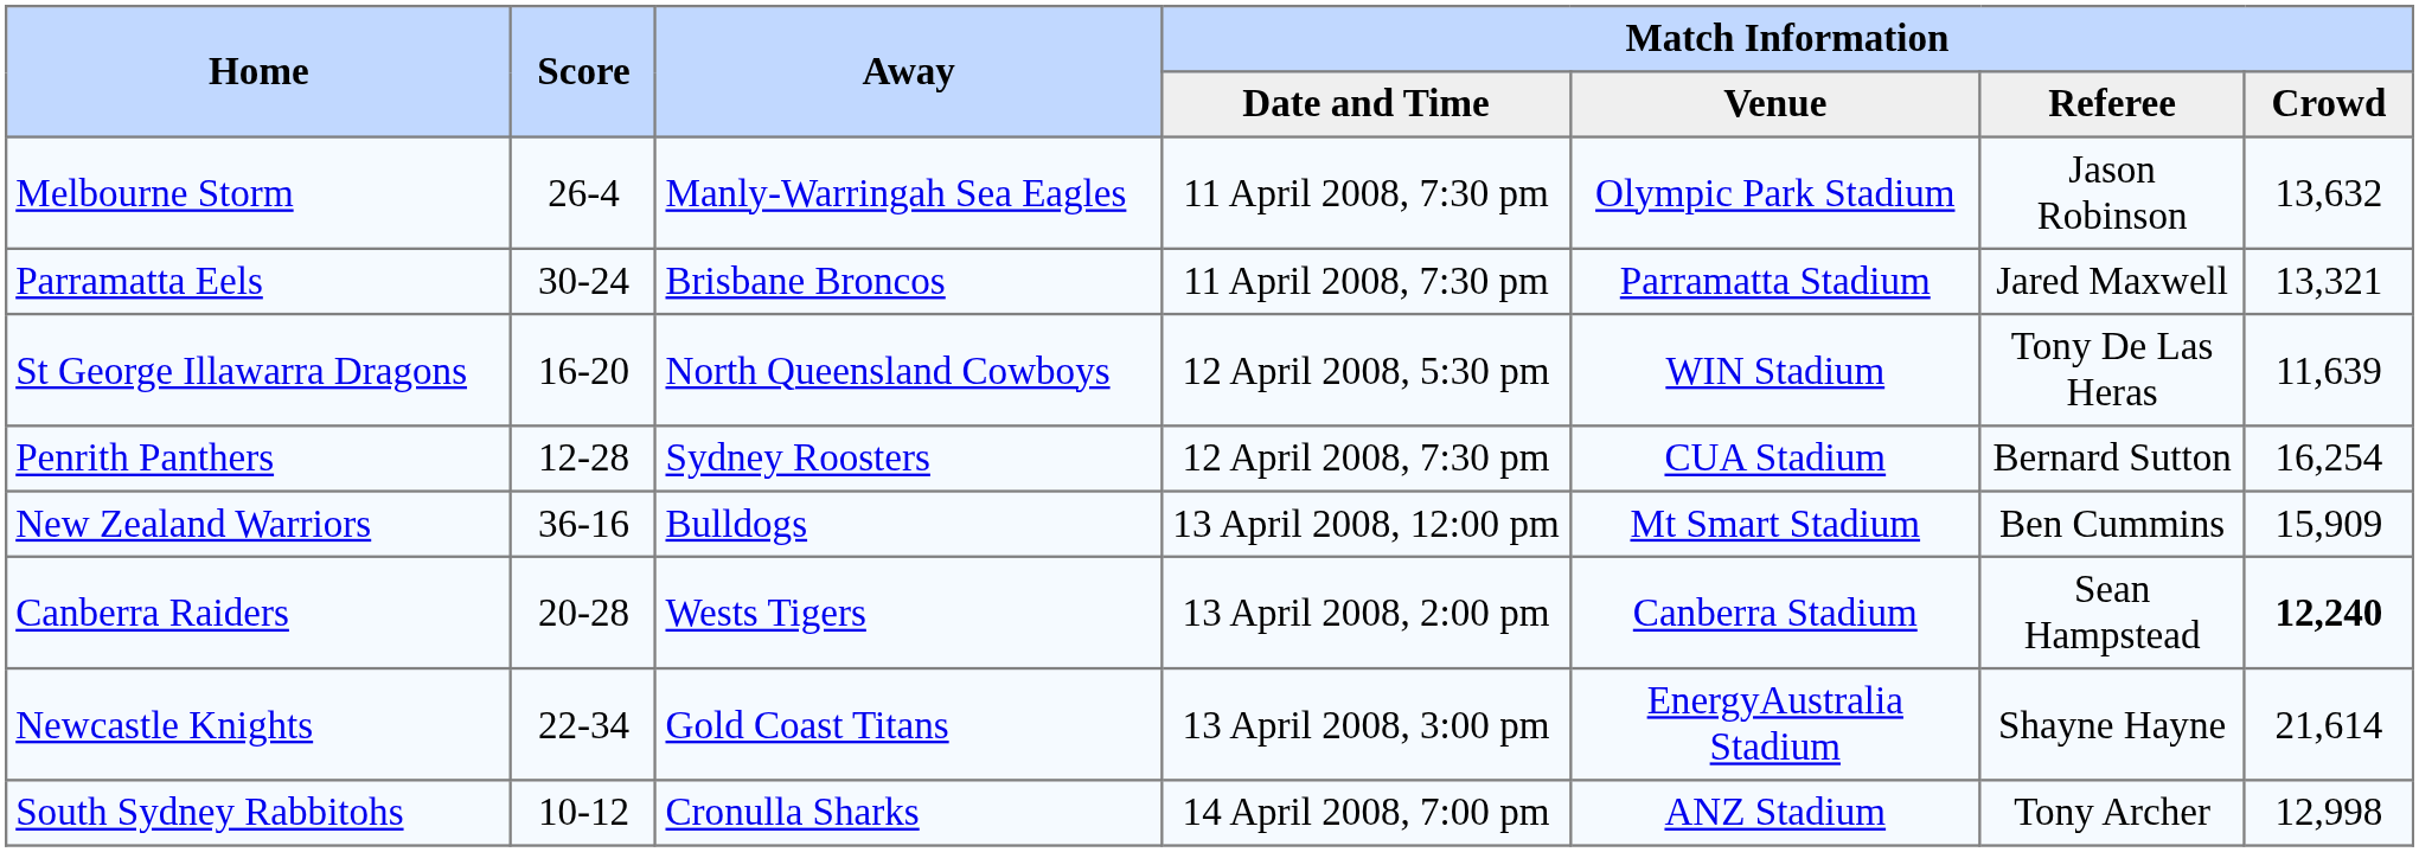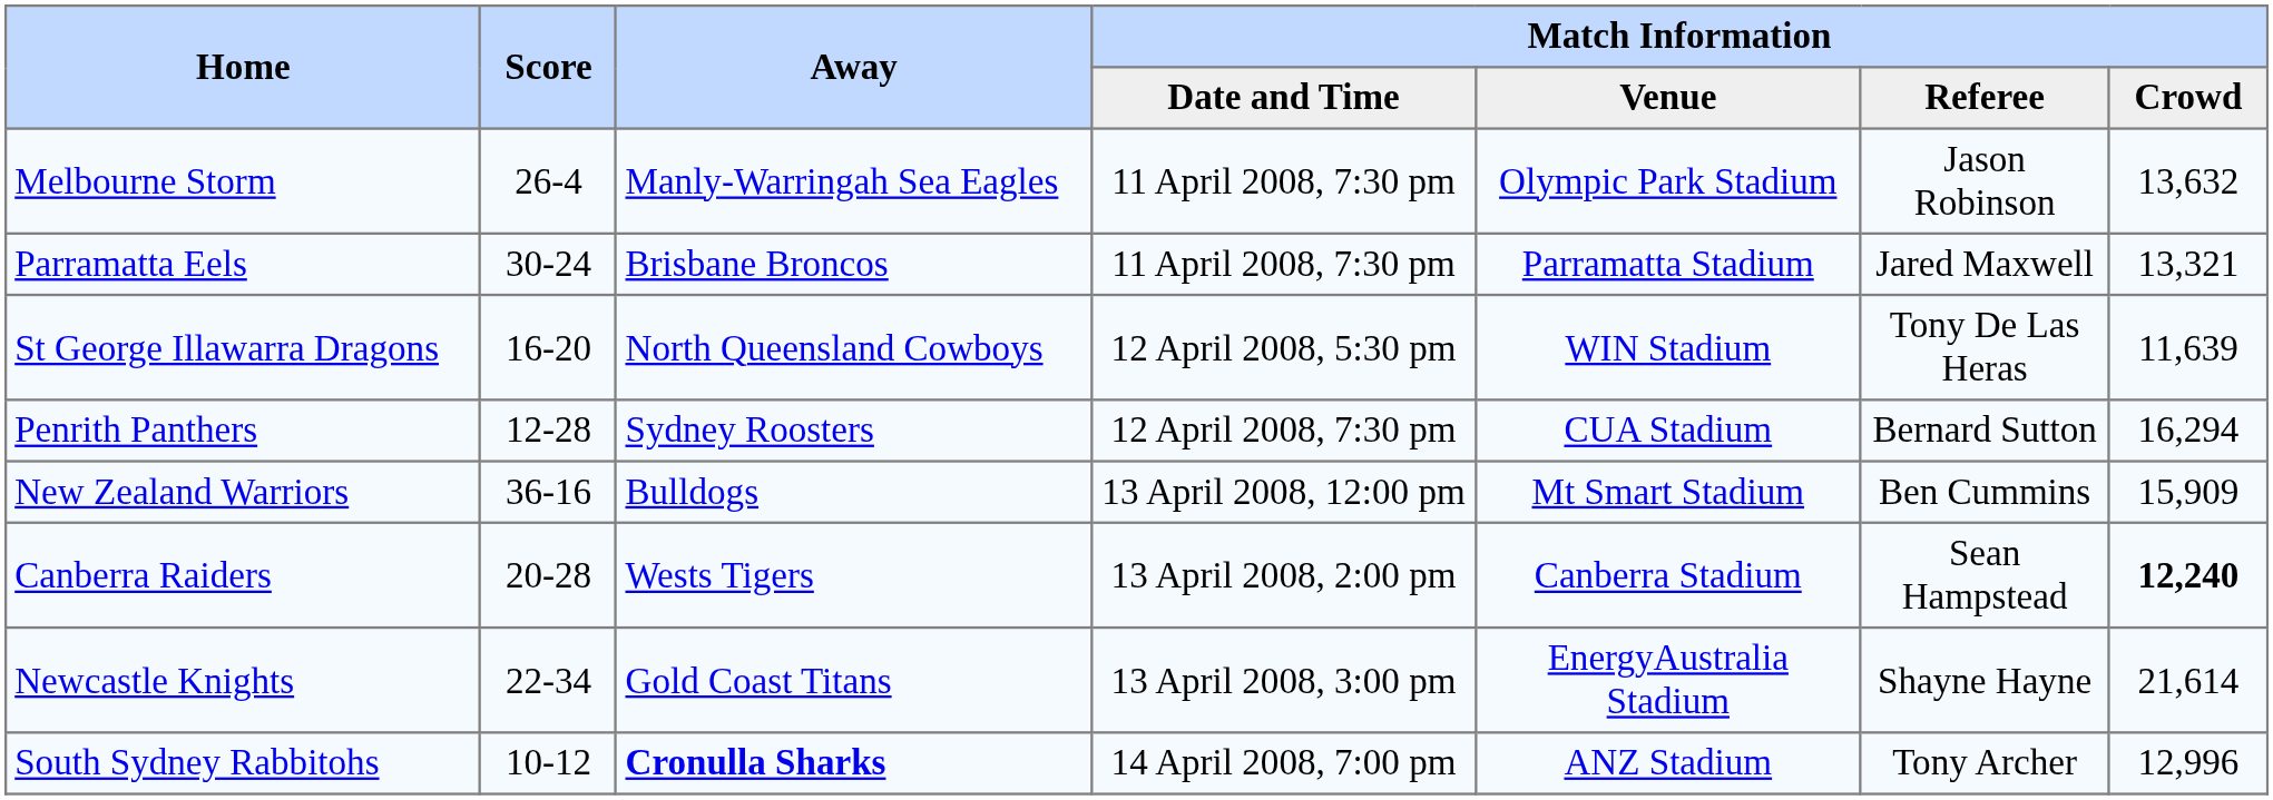 <table border=1 style="border-collapse:collapse; font-size:90%;" cellpadding=3 cellspacing=0 width=100%>
 <tr bgcolor=#C1D8FF>
 <th rowspan=2 width=21%>Home</th>
 <th rowspan=2 width=6%>Score</th>
 <th rowspan=2 width=21%>Away</th>
 <th colspan=6>Match Information</th>
 </tr>
 <tr bgcolor=#EFEFEF>
 <th width=17%>Date and Time</th>
 <th width=17%>Venue</th>
 <th width=11%>Referee</th>
 <th width=7%>Crowd</th>
 </tr>
 <tr align=center bgcolor=#F5FAFF>
 <td align=left> <a href='#'>Melbourne Storm</a></td>
 <td>26-4</td>
 <td align=left> <a href='#'>Manly-Warringah Sea Eagles</a></td>
 <td>11 April 2008, 7:30 pm</td>
 <td><a href='#'>Olympic Park Stadium</a></td>
 <td>Jason Robinson</td>
 <td>13,632</td>
 </tr>
 <tr align=center bgcolor=#F5FAFF>
 <td align=left> <a href='#'>Parramatta Eels</a></td>
 <td>30-24</td>
 <td align=left> <a href='#'>Brisbane Broncos</a></td>
 <td>11 April 2008, 7:30 pm</td>
 <td><a href='#'>Parramatta Stadium</a></td>
 <td>Jared Maxwell</td>
 <td>13,321</td>
 </tr>
 <tr align=center bgcolor=#F5FAFF>
 <td align=left> <a href='#'>St George Illawarra Dragons</a></td>
 <td>16-20</td>
 <td align=left> <a href='#'>North Queensland Cowboys</a></td>
 <td>12 April 2008, 5:30 pm</td>
 <td><a href='#'>WIN Stadium</a></td>
 <td>Tony De Las Heras</td>
 <td>11,639</td>
 </tr>
 <tr align=center bgcolor=#F5FAFF>
 <td align=left> <a href='#'>Penrith Panthers</a></td>
 <td>12-28</td>
 <td align=left> <a href='#'>Sydney Roosters</a></td>
 <td>12 April 2008, 7:30 pm</td>
 <td><a href='#'>CUA Stadium</a></td>
 <td>Bernard Sutton</td>
-<td>16,254</td>
+<td>16,294</td>
 </tr>
 <tr align=center bgcolor=#F5FAFF>
 <td align=left> <a href='#'>New Zealand Warriors</a></td>
 <td>36-16</td>
 <td align=left> <a href='#'>Bulldogs</a></td>
 <td>13 April 2008, 12:00 pm</td>
 <td><a href='#'>Mt Smart Stadium</a></td>
 <td>Ben Cummins</td>
 <td>15,909</td>
 </tr>
 <tr align=center bgcolor=#F5FAFF>
 <td align=left> <a href='#'>Canberra Raiders</a></td>
 <td>20-28</td>
 <td align=left> <a href='#'>Wests Tigers</a></td>
 <td>13 April 2008, 2:00 pm</td>
 <td><a href='#'>Canberra Stadium</a></td>
 <td>Sean Hampstead</td>
 <td><strong>12,240</strong></td>
 </tr>
 <tr align=center bgcolor=#F5FAFF>
 <td align=left> <a href='#'>Newcastle Knights</a></td>
 <td>22-34</td>
 <td align=left> <a href='#'>Gold Coast Titans</a></td>
 <td>13 April 2008, 3:00 pm</td>
 <td><a href='#'>EnergyAustralia Stadium</a></td>
 <td>Shayne Hayne</td>
 <td>21,614</td>
 </tr>
 <tr align=center bgcolor=#F5FAFF>
 <td align=left> <a href='#'>South Sydney Rabbitohs</a></td>
 <td>10-12</td>
-<td align=left> <a href='#'>Cronulla Sharks</a></td>
+<td align=left><strong> <a href='#'>Cronulla Sharks</a></strong></td>
 <td>14 April 2008, 7:00 pm</td>
 <td><a href='#'>ANZ Stadium</a></td>
 <td>Tony Archer</td>
-<td>12,998</td>
+<td>12,996</td>
 </tr>
 </table>
